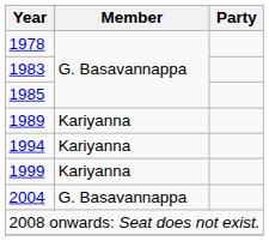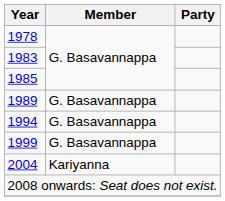 <table class="wikitable sortable">
 <tr>
 <th>Year</th>
 <th>Member</th>
 <th colspan="2">Party</th>
 </tr>
 <tr>
 <td><a href='#'>1978</a></td>
 <td rowspan=3>G. Basavannappa</td>
 <td></td>
 </tr>
 <tr>
 <td><a href='#'>1983</a></td>
 <td></td>
 </tr>
 <tr>
 <td><a href='#'>1985</a></td>
 </tr>
 <tr>
 <td><a href='#'>1989</a></td>
-<td>Kariyanna</td>
+<td>G. Basavannappa</td>
 <td></td>
 </tr>
 <tr>
 <td><a href='#'>1994</a></td>
-<td>Kariyanna</td>
+<td>G. Basavannappa</td>
 <td></td>
 </tr>
 <tr>
 <td><a href='#'>1999</a></td>
-<td>Kariyanna</td>
+<td>G. Basavannappa</td>
 <td></td>
 </tr>
 <tr>
 <td><a href='#'>2004</a></td>
-<td>G. Basavannappa</td>
+<td>Kariyanna</td>
 <td></td>
 </tr>
 <tr>
 <td colspan=4 align=center>2008 onwards: <em>Seat does not exist.</em></td>
 </tr>
 <tr>
 </tr>
 </table>
